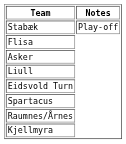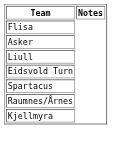 <table border="1" cellpadding="2">
 <tr>
 <th>Team</th>
 <th>Notes</th>
-</tr>
-<tr>
-<td>Stabæk</td>
-<td>Play-off</td>
 </tr>
 <tr>
 <td>Flisa</td>
 </tr>
 <tr>
 <td>Asker</td>
 </tr>
 <tr>
 <td>Liull</td>
 </tr>
 <tr>
 <td>Eidsvold Turn</td>
 </tr>
 <tr>
 <td>Spartacus</td>
 </tr>
 <tr>
 <td>Raumnes/Årnes</td>
 </tr>
 <tr>
 <td>Kjellmyra</td>
 </tr>
 </table>
